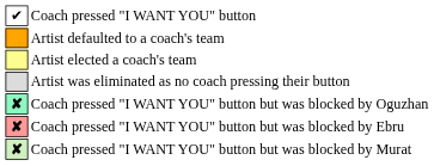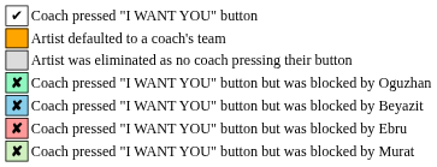 <table class="toccolours" style="font-size: 100%">
 <tr>
 <td style="background:white; border:1px solid black"> ✔ </td>
 <td>Coach pressed "I WANT YOU" button</td>
 </tr>
 <tr>
 <td style="background: orange; border:1px solid black">    </td>
 <td>Artist defaulted to a coach's team</td>
 </tr>
 <tr>
-<td style="background:#fdfc8f; border:1px solid black">    </td>
-<td>Artist elected a coach's team</td>
-</tr>
-<tr>
 <td style="background:#dcdcdc; border:1px solid black">    </td>
 <td>Artist was eliminated as no coach pressing their button</td>
 </tr>
 <tr>
 <td style="background:#8ff7c0; border:1px solid black"> <strong>✘</strong> </td>
 <td>Coach pressed "I WANT YOU" button but was blocked by Oguzhan</td>
+</tr>
+<tr>
+<td style="background:#87ceeb; border:1px solid black"> <strong>✘</strong> </td>
+<td>Coach pressed "I WANT YOU" button but was blocked by Beyazit</td>
 </tr>
 <tr>
 <td style="background:#ff9999; border:1px solid black"> <strong>✘</strong> </td>
 <td>Coach pressed "I WANT YOU" button but was blocked by Ebru</td>
 </tr>
 <tr>
 <td style="background:#d0f0c0; border:1px solid black"> <strong>✘</strong> </td>
 <td>Coach pressed "I WANT YOU" button but was blocked by Murat</td>
 </tr>
 </table>
